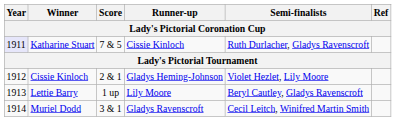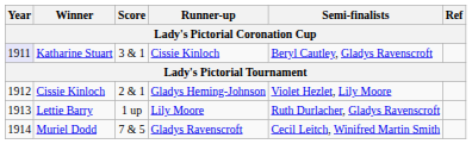 <table class="wikitable" style="font-size:95%">
 <tr>
 <th>Year</th>
 <th>Winner</th>
 <th>Score</th>
 <th>Runner-up</th>
 <th>Semi-finalists</th>
 <th class="unsortable">Ref</th>
 </tr>
 <tr>
 <th colspan=6>Lady's Pictorial Coronation Cup</th>
 </tr>
 <tr>
 <td style="background: lavender;">1911</td>
 <td> <a href='#'>Katharine Stuart</a></td>
-<td align=center>7 & 5</td>
+<td align=center>3 & 1</td>
 <td> <a href='#'>Cissie Kinloch</a></td>
-<td> <a href='#'>Ruth Durlacher</a>,  <a href='#'>Gladys Ravenscroft</a></td>
+<td> <a href='#'>Beryl Cautley</a>,  <a href='#'>Gladys Ravenscroft</a></td>
 <td></td>
 </tr>
 <tr>
 <th colspan=6>Lady's Pictorial Tournament</th>
 </tr>
 <tr>
 <td>1912</td>
 <td> <a href='#'>Cissie Kinloch</a></td>
 <td align=center>2 & 1</td>
 <td> <a href='#'>Gladys Heming-Johnson</a></td>
 <td> <a href='#'>Violet Hezlet</a>,  <a href='#'>Lily Moore</a></td>
 <td></td>
 </tr>
 <tr>
 <td>1913</td>
 <td> <a href='#'>Lettie Barry</a></td>
 <td align=center>1 up</td>
 <td> <a href='#'>Lily Moore</a></td>
-<td> <a href='#'>Beryl Cautley</a>,  <a href='#'>Gladys Ravenscroft</a></td>
+<td> <a href='#'>Ruth Durlacher</a>,  <a href='#'>Gladys Ravenscroft</a></td>
 <td></td>
 </tr>
 <tr>
 <td>1914</td>
 <td> <a href='#'>Muriel Dodd</a></td>
-<td align=center>3 & 1</td>
+<td align=center>7 & 5</td>
 <td> <a href='#'>Gladys Ravenscroft</a></td>
 <td> <a href='#'>Cecil Leitch</a>,  <a href='#'>Winifred Martin Smith</a></td>
 <td></td>
 </tr>
 </table>
